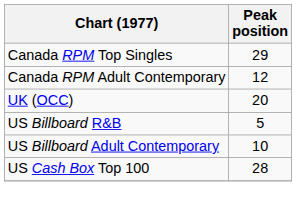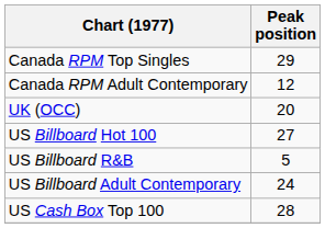 <table class="wikitable sortable">
 <tr>
 <th align="left">Chart (1977)</th>
 <th align="left">Peak<br>position</th>
 </tr>
 <tr>
 <td>Canada <em><a href='#'>RPM</a></em> Top Singles</td>
 <td style="text-align:center;">29</td>
 </tr>
 <tr>
 <td>Canada <em>RPM</em> Adult Contemporary</td>
 <td style="text-align:center;">12</td>
 </tr>
 <tr>
 <td><a href='#'>UK</a> (<a href='#'>OCC</a>)</td>
 <td style="text-align:center;">20</td>
 </tr>
 <tr>
+<td>US <em><a href='#'>Billboard</a></em> <a href='#'>Hot 100</a></td>
+<td style="text-align:center;">27</td>
+</tr>
+<tr>
 <td>US <em>Billboard</em> <a href='#'>R&B</a></td>
 <td style="text-align:center;">5</td>
 </tr>
 <tr>
 <td>US <em>Billboard</em> <a href='#'>Adult Contemporary</a></td>
-<td style="text-align:center;">10</td>
+<td style="text-align:center;">24</td>
 </tr>
 <tr>
 <td>US <em><a href='#'>Cash Box</a></em> Top 100 </td>
 <td style="text-align:center;">28</td>
 </tr>
 <tr>
 </tr>
 </table>
